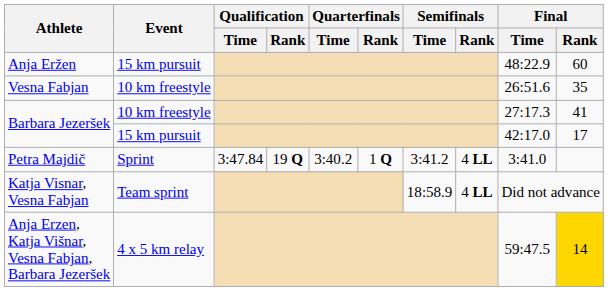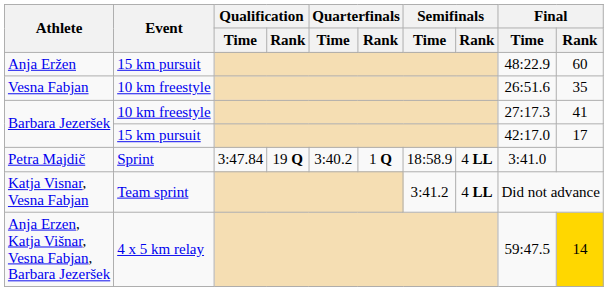 <table class="wikitable">
 <tr>
 <th rowspan="2">Athlete</th>
 <th rowspan="2">Event</th>
 <th colspan="2">Qualification</th>
 <th colspan="2">Quarterfinals</th>
 <th colspan="2">Semifinals</th>
 <th colspan="2">Final</th>
 </tr>
 <tr>
 <th>Time</th>
 <th>Rank</th>
 <th>Time</th>
 <th>Rank</th>
 <th>Time</th>
 <th>Rank</th>
 <th>Time</th>
 <th>Rank</th>
 </tr>
 <tr>
 <td><a href='#'>Anja Eržen</a></td>
 <td><a href='#'>15 km pursuit</a></td>
 <td colspan="6" bgcolor="wheat"></td>
 <td align="center">48:22.9</td>
 <td align="center">60</td>
 </tr>
 <tr>
 <td><a href='#'>Vesna Fabjan</a></td>
 <td><a href='#'>10 km freestyle</a></td>
 <td colspan="6" bgcolor="wheat"></td>
 <td align="center">26:51.6</td>
 <td align="center">35</td>
 </tr>
 <tr>
 <td rowspan=2><a href='#'>Barbara Jezeršek</a></td>
 <td><a href='#'>10 km freestyle</a></td>
 <td colspan="6" bgcolor="wheat"></td>
 <td align="center">27:17.3</td>
 <td align="center">41</td>
 </tr>
 <tr>
 <td><a href='#'>15 km pursuit</a></td>
 <td colspan="6" bgcolor="wheat"></td>
 <td align="center">42:17.0</td>
 <td align="center">17</td>
 </tr>
 <tr>
 <td><a href='#'>Petra Majdič</a></td>
 <td><a href='#'>Sprint</a></td>
 <td align="center">3:47.84</td>
 <td align="center">19 <strong>Q</strong></td>
 <td align="center">3:40.2</td>
 <td align="center">1 <strong>Q</strong></td>
-<td align="center">3:41.2</td>
+<td align="center">18:58.9</td>
 <td align="center">4 <strong>LL</strong></td>
 <td align="center">3:41.0</td>
 <td align="center"></td>
 </tr>
 <tr>
 <td rowspan=1><a href='#'>Katja Visnar</a>, <br><a href='#'>Vesna Fabjan</a></td>
 <td><a href='#'>Team sprint</a></td>
 <td colspan="4" bgcolor="wheat"></td>
-<td align="center">18:58.9</td>
+<td align="center">3:41.2</td>
 <td align="center">4 <strong>LL</strong></td>
 <td colspan="2" align="center">Did not advance</td>
 </tr>
 <tr>
 <td rowspan=1><a href='#'>Anja Erzen</a>, <br><a href='#'>Katja Višnar</a>, <br><a href='#'>Vesna Fabjan</a>, <br><a href='#'>Barbara Jezeršek</a></td>
 <td><a href='#'>4 x 5 km relay</a></td>
 <td colspan="6" bgcolor="wheat"></td>
 <td align="center">59:47.5</td>
 <td align="center" style="background: gold;">14</td>
 </tr>
 </table>
